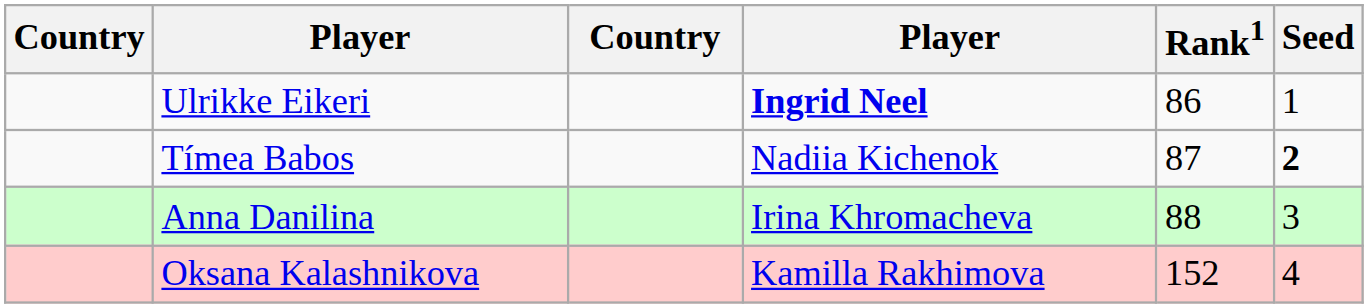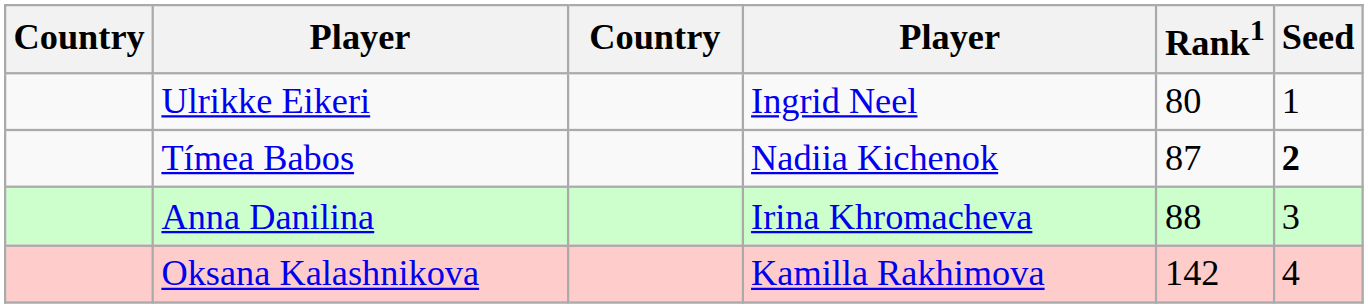 <table class="sortable wikitable">
 <tr>
 <th width="50">Country</th>
 <th width="175">Player</th>
 <th width="70">Country</th>
 <th width="175">Player</th>
 <th>Rank<sup>1</sup></th>
 <th>Seed</th>
 </tr>
 <tr>
 <td></td>
 <td><a href='#'>Ulrikke Eikeri</a></td>
 <td></td>
-<td><strong><a href='#'>Ingrid Neel</a></strong></td>
-<td>86</td>
+<td><a href='#'>Ingrid Neel</a></td>
+<td>80</td>
 <td>1</td>
 </tr>
 <tr>
 <td></td>
 <td><a href='#'>Tímea Babos</a></td>
 <td></td>
 <td><a href='#'>Nadiia Kichenok</a></td>
 <td>87</td>
 <td><strong>2</strong></td>
 </tr>
 <tr style="background:#cfc;">
 <td></td>
 <td><a href='#'>Anna Danilina</a></td>
 <td></td>
 <td><a href='#'>Irina Khromacheva</a></td>
 <td>88</td>
 <td>3</td>
 </tr>
 <tr style="background:#fcc;">
 <td></td>
 <td><a href='#'>Oksana Kalashnikova</a></td>
 <td></td>
 <td><a href='#'>Kamilla Rakhimova</a></td>
-<td>152</td>
+<td>142</td>
 <td>4</td>
 </tr>
 </table>
